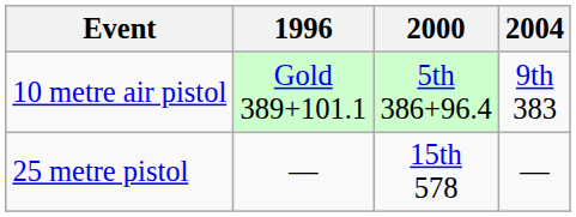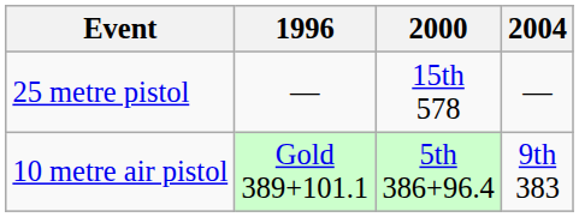 <table class="wikitable" style="text-align: center">
 <tr>
 <th>Event</th>
 <th>1996</th>
 <th>2000</th>
 <th>2004</th>
 </tr>
 <tr>
+<td align=left><a href='#'>25 metre pistol</a></td>
+<td>—</td>
+<td><a href='#'>15th</a><br>578</td>
+<td>—</td>
+</tr>
+<tr>
 <td align=left><a href='#'>10 metre air pistol</a></td>
 <td style="background: #ccffcc"> <a href='#'>Gold</a><br>389+101.1</td>
 <td style="background: #ccffcc"><a href='#'>5th</a><br>386+96.4</td>
 <td><a href='#'>9th</a><br>383</td>
 </tr>
-<tr>
-<td align=left><a href='#'>25 metre pistol</a></td>
-<td>—</td>
-<td><a href='#'>15th</a><br>578</td>
-<td>—</td>
-</tr>
 </table>
